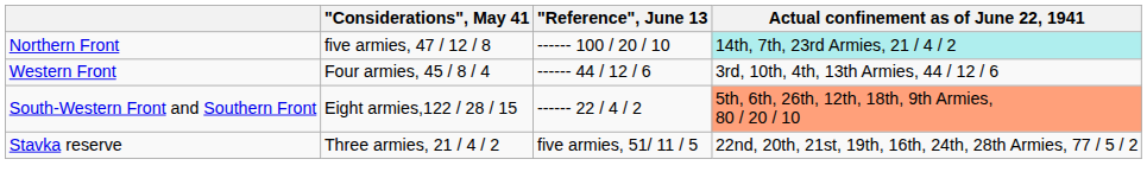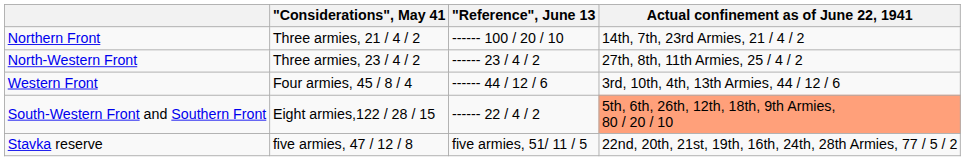 <table class="wikitable">
 <tr>
 <th></th>
 <th>"Considerations", May 41</th>
 <th>"Reference", June 13</th>
 <th>Actual confinement as of June 22, 1941</th>
 </tr>
 <tr>
 <td><a href='#'>Northern Front</a></td>
-<td>five armies, 47 / 12 / 8</td>
+<td>Three armies, 21 / 4 / 2</td>
 <td>------ 100 / 20 / 10</td>
-<td style="background: paleturquoise;">14th, 7th, 23rd Armies, 21 / 4 / 2</td>
+<td>14th, 7th, 23rd Armies, 21 / 4 / 2</td>
+</tr>
+<tr>
+<td><a href='#'>North-Western Front</a></td>
+<td>Three armies, 23 / 4 / 2</td>
+<td>------   23 / 4 / 2</td>
+<td>27th, 8th, 11th Armies, 25 / 4 / 2</td>
 </tr>
 <tr>
 <td><a href='#'>Western Front</a></td>
 <td>Four armies, 45 / 8 / 4</td>
 <td>------   44 / 12 / 6</td>
 <td>3rd, 10th, 4th, 13th Armies, 44 / 12 / 6</td>
 </tr>
 <tr>
 <td><a href='#'>South-Western Front</a> and <a href='#'>Southern Front</a></td>
 <td>Eight armies,122 / 28 / 15</td>
 <td>------   22 / 4 / 2</td>
 <td style="background: lightsalmon;">5th, 6th, 26th, 12th, 18th, 9th Armies,<br>80 / 20 / 10</td>
 </tr>
 <tr>
 <td><a href='#'>Stavka</a> reserve</td>
-<td>Three armies, 21 / 4 / 2</td>
+<td>five armies, 47 / 12 / 8</td>
 <td>five armies, 51/ 11 / 5</td>
 <td>22nd, 20th, 21st, 19th, 16th, 24th, 28th Armies, 77 / 5 / 2</td>
 </tr>
 </table>
